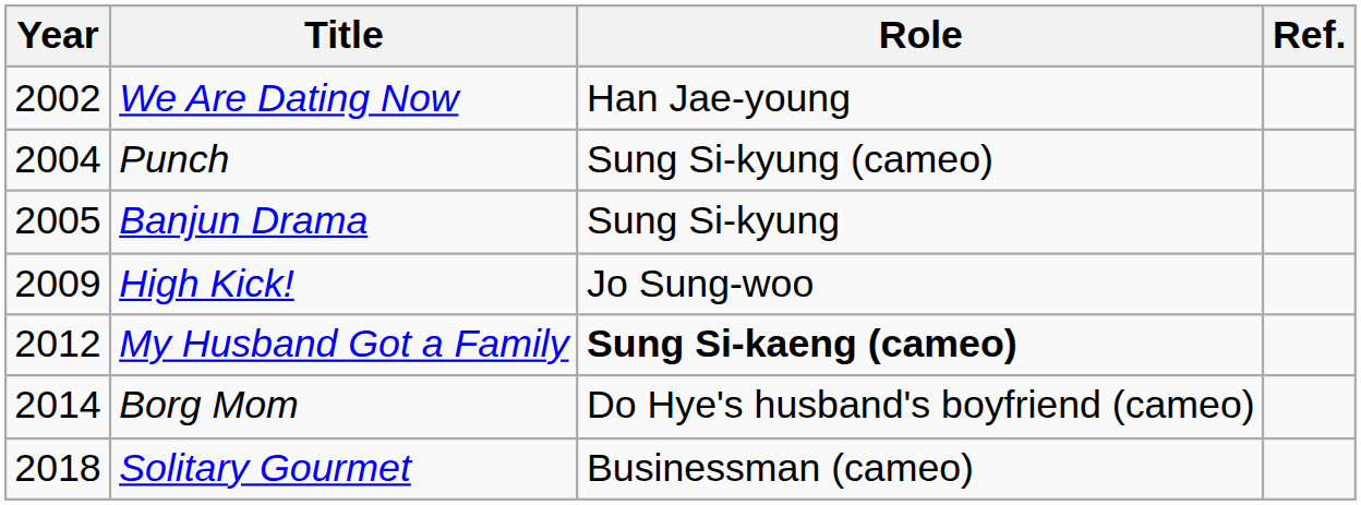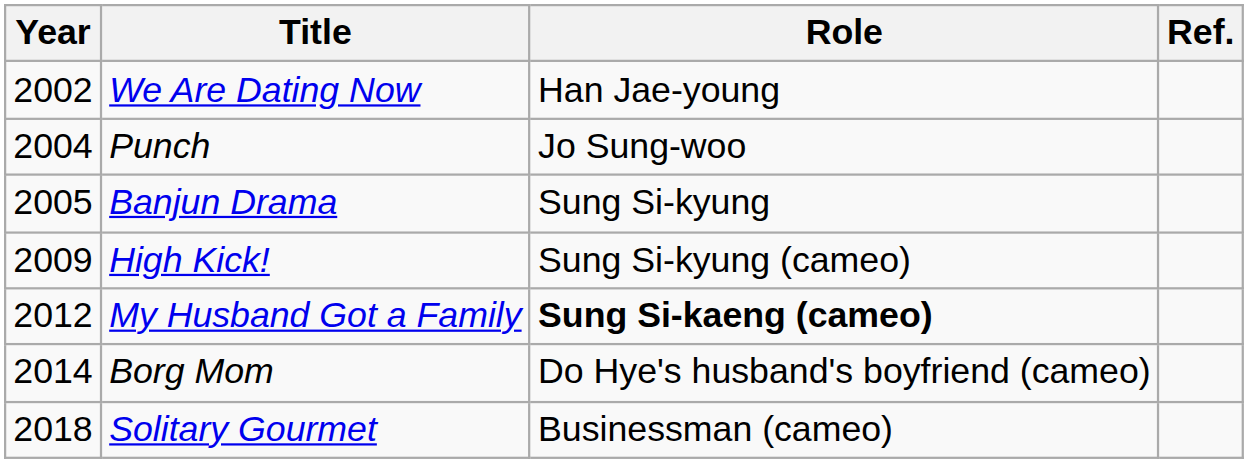 <table class="wikitable">
 <tr>
 <th>Year</th>
 <th>Title</th>
 <th>Role</th>
 <th>Ref.</th>
 </tr>
 <tr>
 <td>2002</td>
 <td><em><a href='#'>We Are Dating Now</a></em></td>
 <td>Han Jae-young</td>
 <td></td>
 </tr>
 <tr>
 <td>2004</td>
 <td><em>Punch</em></td>
-<td>Sung Si-kyung (cameo)</td>
+<td>Jo Sung-woo</td>
 <td></td>
 </tr>
 <tr>
 <td>2005</td>
 <td><em><a href='#'>Banjun Drama</a></em></td>
 <td>Sung Si-kyung</td>
 <td></td>
 </tr>
 <tr>
 <td>2009</td>
 <td><em><a href='#'>High Kick!</a></em></td>
-<td>Jo Sung-woo</td>
+<td>Sung Si-kyung (cameo)</td>
 <td></td>
 </tr>
 <tr>
 <td>2012</td>
 <td><em><a href='#'>My Husband Got a Family</a></em></td>
 <td><strong>Sung Si-kaeng (cameo)</strong></td>
 <td></td>
 </tr>
 <tr>
 <td>2014</td>
 <td><em>Borg Mom</em></td>
 <td>Do Hye's husband's boyfriend (cameo)</td>
 <td></td>
 </tr>
 <tr>
 <td>2018</td>
 <td><em><a href='#'>Solitary Gourmet</a></em></td>
 <td>Businessman (cameo)</td>
 <td></td>
 </tr>
 </table>
